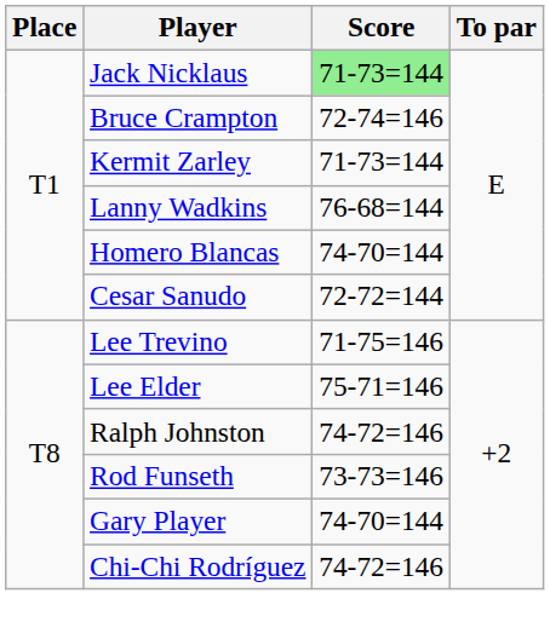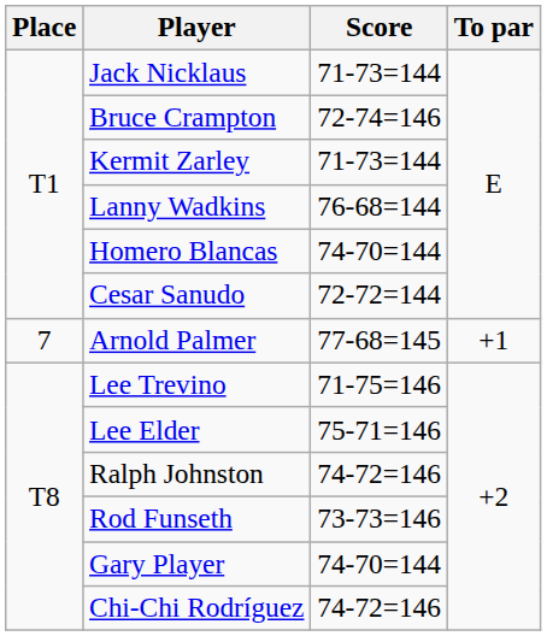 <table class=wikitable>
 <tr>
 <th>Place</th>
 <th>Player</th>
 <th>Score</th>
 <th>To par</th>
 </tr>
 <tr>
 <td align=center rowspan=6>T1</td>
 <td> <a href='#'>Jack Nicklaus</a></td>
-<td style="background: lightgreen;">71-73=144</td>
+<td>71-73=144</td>
 <td rowspan=6 align=center>E</td>
 </tr>
 <tr>
 <td> <a href='#'>Bruce Crampton</a></td>
 <td>72-74=146</td>
 </tr>
 <tr>
 <td> <a href='#'>Kermit Zarley</a></td>
 <td>71-73=144</td>
 </tr>
 <tr>
 <td> <a href='#'>Lanny Wadkins</a></td>
 <td>76-68=144</td>
 </tr>
 <tr>
 <td> <a href='#'>Homero Blancas</a></td>
 <td>74-70=144</td>
 </tr>
 <tr>
 <td> <a href='#'>Cesar Sanudo</a></td>
 <td>72-72=144</td>
+</tr>
+<tr>
+<td align=center>7</td>
+<td> <a href='#'>Arnold Palmer</a></td>
+<td>77-68=145</td>
+<td align=center>+1</td>
 </tr>
 <tr>
 <td rowspan=6 align=center>T8</td>
 <td> <a href='#'>Lee Trevino</a></td>
 <td>71-75=146</td>
 <td rowspan=6 align=center>+2</td>
 </tr>
 <tr>
 <td> <a href='#'>Lee Elder</a></td>
 <td>75-71=146</td>
 </tr>
 <tr>
 <td> Ralph Johnston</td>
 <td>74-72=146</td>
 </tr>
 <tr>
 <td> <a href='#'>Rod Funseth</a></td>
 <td>73-73=146</td>
 </tr>
 <tr>
 <td> <a href='#'>Gary Player</a></td>
 <td>74-70=144</td>
 </tr>
 <tr>
 <td> <a href='#'>Chi-Chi Rodríguez</a></td>
 <td>74-72=146</td>
 </tr>
 </table>
